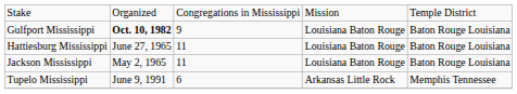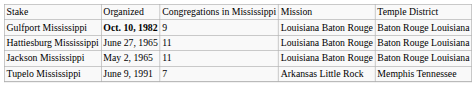 <table class="wikitable">
 <tr>
 <td>Stake</td>
 <td>Organized</td>
 <td>Congregations in Mississippi</td>
 <td>Mission</td>
 <td>Temple District</td>
 </tr>
 <tr>
 <td>Gulfport Mississippi</td>
 <td><strong>Oct. 10, 1982</strong></td>
 <td>9</td>
 <td>Louisiana Baton Rouge</td>
 <td>Baton Rouge Louisiana</td>
 </tr>
 <tr>
 <td>Hattiesburg Mississippi</td>
 <td>June 27, 1965</td>
 <td>11</td>
 <td>Louisiana Baton Rouge</td>
 <td>Baton Rouge Louisiana</td>
 </tr>
 <tr>
 <td>Jackson Mississippi</td>
 <td>May 2, 1965</td>
 <td>11</td>
 <td>Louisiana Baton Rouge</td>
 <td>Baton Rouge Louisiana</td>
 </tr>
 <tr>
 <td>Tupelo Mississippi</td>
 <td>June 9, 1991</td>
-<td>6</td>
+<td>7</td>
 <td>Arkansas Little Rock</td>
 <td>Memphis Tennessee</td>
 </tr>
 <tr>
 </tr>
 </table>
